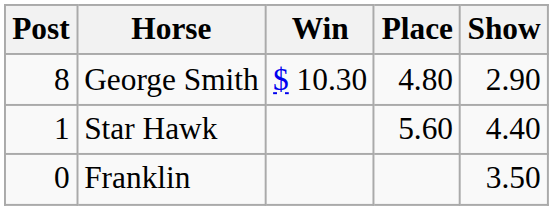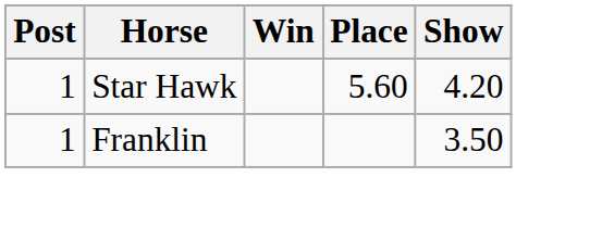 <table class="wikitable" border="1">
 <tr>
 <th>Post</th>
 <th>Horse</th>
 <th>Win</th>
 <th>Place</th>
 <th>Show</th>
 </tr>
 <tr>
-<td align="right">8</td>
-<td>George Smith</td>
-<td align="right"><a href='#'>$</a> 10.30</td>
-<td align="right">4.80</td>
-<td align="right">2.90</td>
-</tr>
-<tr>
 <td align="right">1</td>
 <td>Star Hawk</td>
 <td></td>
 <td align="right">5.60</td>
-<td align="right">4.40</td>
+<td align="right">4.20</td>
 </tr>
 <tr>
-<td align="right">0</td>
+<td align="right">1</td>
 <td>Franklin</td>
 <td></td>
 <td></td>
 <td align="right">3.50</td>
 </tr>
 </table>
